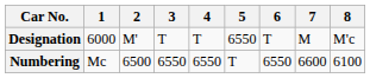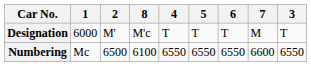 <table class="wikitable">
 <tr>
 <th>Car No.</th>
 <th>1</th>
 <th>2</th>
-<th>3</th>
+<th>8</th>
 <th>4</th>
 <th>5</th>
 <th>6</th>
 <th>7</th>
-<th>8</th>
+<th>3</th>
 </tr>
 <tr>
 <th>Designation</th>
 <td>6000</td>
 <td>M'</td>
+<td>M'c</td>
 <td>T</td>
 <td>T</td>
-<td>6550</td>
 <td>T</td>
 <td>M</td>
-<td>M'c</td>
+<td>T</td>
 </tr>
 <tr>
 <th>Numbering</th>
 <td>Mc</td>
 <td>6500</td>
+<td>6100</td>
 <td>6550</td>
 <td>6550</td>
-<td>T</td>
 <td>6550</td>
 <td>6600</td>
-<td>6100</td>
+<td>6550</td>
 </tr>
 </table>
